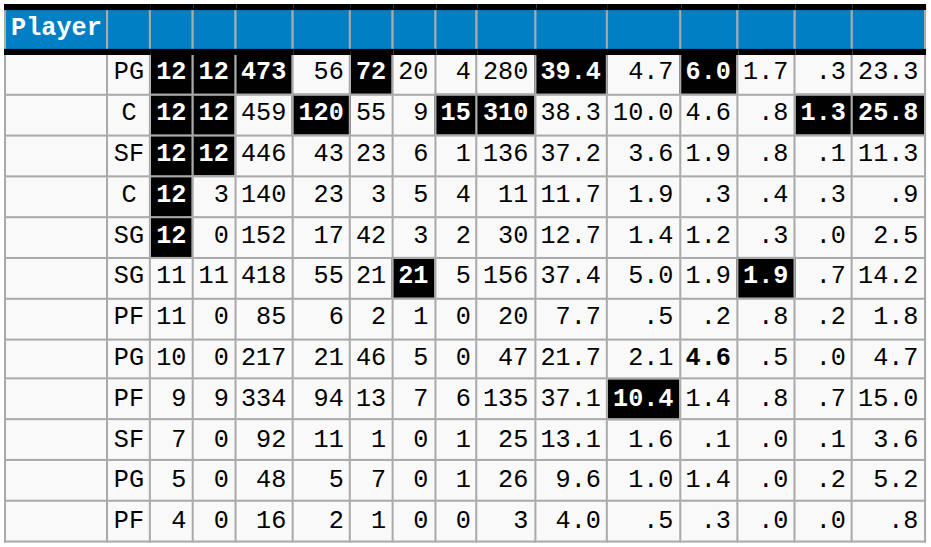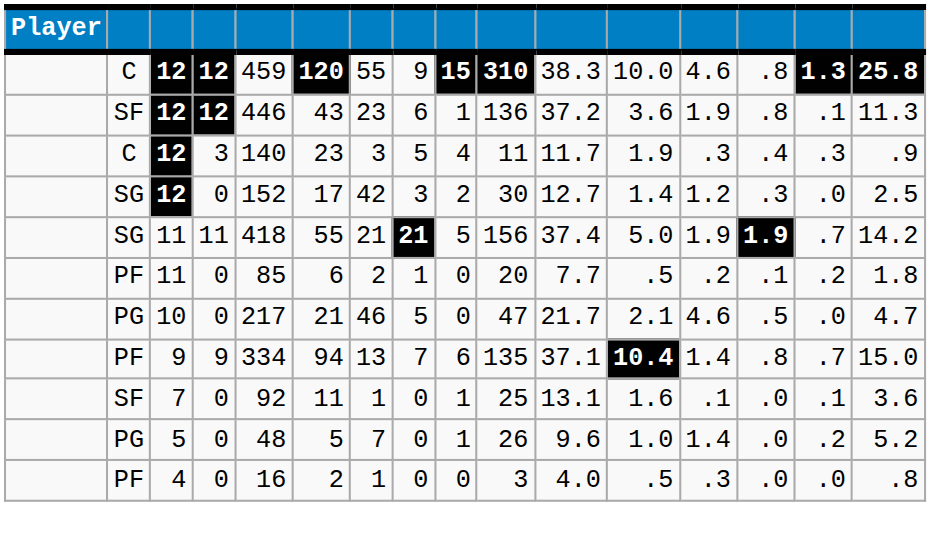 <table class="wikitable sortable" style="font-size: 95%; text-align:right;">
 <tr>
 <th style="background:#007FC5; color:#FFFFFF; border-top:#010101 3px solid; border-bottom:#010101 3px solid;">Player</th>
 <th style="background:#007FC5; color:#FFFFFF; border-top:#010101 3px solid; border-bottom:#010101 3px solid;"></th>
 <th style="background:#007FC5; color:#FFFFFF; border-top:#010101 3px solid; border-bottom:#010101 3px solid;"></th>
 <th style="background:#007FC5; color:#FFFFFF; border-top:#010101 3px solid; border-bottom:#010101 3px solid;"></th>
 <th style="background:#007FC5; color:#FFFFFF; border-top:#010101 3px solid; border-bottom:#010101 3px solid;"></th>
 <th style="background:#007FC5; color:#FFFFFF; border-top:#010101 3px solid; border-bottom:#010101 3px solid;"></th>
 <th style="background:#007FC5; color:#FFFFFF; border-top:#010101 3px solid; border-bottom:#010101 3px solid;"></th>
 <th style="background:#007FC5; color:#FFFFFF; border-top:#010101 3px solid; border-bottom:#010101 3px solid;"></th>
 <th style="background:#007FC5; color:#FFFFFF; border-top:#010101 3px solid; border-bottom:#010101 3px solid;"></th>
 <th style="background:#007FC5; color:#FFFFFF; border-top:#010101 3px solid; border-bottom:#010101 3px solid;"></th>
 <th style="background:#007FC5; color:#FFFFFF; border-top:#010101 3px solid; border-bottom:#010101 3px solid;"></th>
 <th style="background:#007FC5; color:#FFFFFF; border-top:#010101 3px solid; border-bottom:#010101 3px solid;"></th>
 <th style="background:#007FC5; color:#FFFFFF; border-top:#010101 3px solid; border-bottom:#010101 3px solid;"></th>
 <th style="background:#007FC5; color:#FFFFFF; border-top:#010101 3px solid; border-bottom:#010101 3px solid;"></th>
 <th style="background:#007FC5; color:#FFFFFF; border-top:#010101 3px solid; border-bottom:#010101 3px solid;"></th>
 <th style="background:#007FC5; color:#FFFFFF; border-top:#010101 3px solid; border-bottom:#010101 3px solid;"></th>
-</tr>
-<tr>
-<td style="text-align:left;"></td>
-<td style="text-align:center;">PG</td>
-<td style="background:#010101; color:#FFFFFF;"><strong>12</strong></td>
-<td style="background:#010101; color:#FFFFFF;"><strong>12</strong></td>
-<td style="background:#010101; color:#FFFFFF;"><strong>473</strong></td>
-<td>56</td>
-<td style="background:#010101; color:#FFFFFF;"><strong>72</strong></td>
-<td>20</td>
-<td>4</td>
-<td>280</td>
-<td style="background:#010101; color:#FFFFFF;"><strong>39.4</strong></td>
-<td>4.7</td>
-<td style="background:#010101; color:#FFFFFF;"><strong>6.0</strong></td>
-<td>1.7</td>
-<td>.3</td>
-<td>23.3</td>
 </tr>
 <tr>
 <td style="text-align:left;"></td>
 <td style="text-align:center;">C</td>
 <td style="background:#010101; color:#FFFFFF;"><strong>12</strong></td>
 <td style="background:#010101; color:#FFFFFF;"><strong>12</strong></td>
 <td>459</td>
 <td style="background:#010101; color:#FFFFFF;"><strong>120</strong></td>
 <td>55</td>
 <td>9</td>
 <td style="background:#010101; color:#FFFFFF;"><strong>15</strong></td>
 <td style="background:#010101; color:#FFFFFF;"><strong>310</strong></td>
 <td>38.3</td>
 <td>10.0</td>
 <td>4.6</td>
 <td>.8</td>
 <td style="background:#010101; color:#FFFFFF;"><strong>1.3</strong></td>
 <td style="background:#010101; color:#FFFFFF;"><strong>25.8</strong></td>
 </tr>
 <tr>
 <td style="text-align:left;"></td>
 <td style="text-align:center;">SF</td>
 <td style="background:#010101; color:#FFFFFF;"><strong>12</strong></td>
 <td style="background:#010101; color:#FFFFFF;"><strong>12</strong></td>
 <td>446</td>
 <td>43</td>
 <td>23</td>
 <td>6</td>
 <td>1</td>
 <td>136</td>
 <td>37.2</td>
 <td>3.6</td>
 <td>1.9</td>
 <td>.8</td>
 <td>.1</td>
 <td>11.3</td>
 </tr>
 <tr>
 <td style="text-align:left;"></td>
 <td style="text-align:center;">C</td>
 <td style="background:#010101; color:#FFFFFF;"><strong>12</strong></td>
 <td>3</td>
 <td>140</td>
 <td>23</td>
 <td>3</td>
 <td>5</td>
 <td>4</td>
 <td>11</td>
 <td>11.7</td>
 <td>1.9</td>
 <td>.3</td>
 <td>.4</td>
 <td>.3</td>
 <td>.9</td>
 </tr>
 <tr>
 <td style="text-align:left;"></td>
 <td style="text-align:center;">SG</td>
 <td style="background:#010101; color:#FFFFFF;"><strong>12</strong></td>
 <td>0</td>
 <td>152</td>
 <td>17</td>
 <td>42</td>
 <td>3</td>
 <td>2</td>
 <td>30</td>
 <td>12.7</td>
 <td>1.4</td>
 <td>1.2</td>
 <td>.3</td>
 <td>.0</td>
 <td>2.5</td>
 </tr>
 <tr>
 <td style="text-align:left;"></td>
 <td style="text-align:center;">SG</td>
 <td>11</td>
 <td>11</td>
 <td>418</td>
 <td>55</td>
 <td>21</td>
 <td style="background:#010101; color:#FFFFFF;"><strong>21</strong></td>
 <td>5</td>
 <td>156</td>
 <td>37.4</td>
 <td>5.0</td>
 <td>1.9</td>
 <td style="background:#010101; color:#FFFFFF;"><strong>1.9</strong></td>
 <td>.7</td>
 <td>14.2</td>
 </tr>
 <tr>
 <td style="text-align:left;"></td>
 <td style="text-align:center;">PF</td>
 <td>11</td>
 <td>0</td>
 <td>85</td>
 <td>6</td>
 <td>2</td>
 <td>1</td>
 <td>0</td>
 <td>20</td>
 <td>7.7</td>
 <td>.5</td>
 <td>.2</td>
-<td>.8</td>
+<td>.1</td>
 <td>.2</td>
 <td>1.8</td>
 </tr>
 <tr>
 <td style="text-align:left;"></td>
 <td style="text-align:center;">PG</td>
 <td>10</td>
 <td>0</td>
 <td>217</td>
 <td>21</td>
 <td>46</td>
 <td>5</td>
 <td>0</td>
 <td>47</td>
 <td>21.7</td>
 <td>2.1</td>
-<td><strong>4.6</strong></td>
+<td>4.6</td>
 <td>.5</td>
 <td>.0</td>
 <td>4.7</td>
 </tr>
 <tr>
 <td style="text-align:left;"></td>
 <td style="text-align:center;">PF</td>
 <td>9</td>
 <td>9</td>
 <td>334</td>
 <td>94</td>
 <td>13</td>
 <td>7</td>
 <td>6</td>
 <td>135</td>
 <td>37.1</td>
 <td style="background:#010101; color:#FFFFFF;"><strong>10.4</strong></td>
 <td>1.4</td>
 <td>.8</td>
 <td>.7</td>
 <td>15.0</td>
 </tr>
 <tr>
 <td style="text-align:left;"></td>
 <td style="text-align:center;">SF</td>
 <td>7</td>
 <td>0</td>
 <td>92</td>
 <td>11</td>
 <td>1</td>
 <td>0</td>
 <td>1</td>
 <td>25</td>
 <td>13.1</td>
 <td>1.6</td>
 <td>.1</td>
 <td>.0</td>
 <td>.1</td>
 <td>3.6</td>
 </tr>
 <tr>
 <td style="text-align:left;"></td>
 <td style="text-align:center;">PG</td>
 <td>5</td>
 <td>0</td>
 <td>48</td>
 <td>5</td>
 <td>7</td>
 <td>0</td>
 <td>1</td>
 <td>26</td>
 <td>9.6</td>
 <td>1.0</td>
 <td>1.4</td>
 <td>.0</td>
 <td>.2</td>
 <td>5.2</td>
 </tr>
 <tr>
 <td style="text-align:left;"></td>
 <td style="text-align:center;">PF</td>
 <td>4</td>
 <td>0</td>
 <td>16</td>
 <td>2</td>
 <td>1</td>
 <td>0</td>
 <td>0</td>
 <td>3</td>
 <td>4.0</td>
 <td>.5</td>
 <td>.3</td>
 <td>.0</td>
 <td>.0</td>
 <td>.8</td>
 </tr>
 </table>
